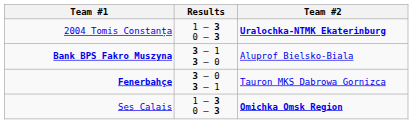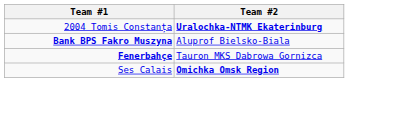 <table class="wikitable" style="border-collapse: collapse;">
 <tr>
 <th align="right" width="240">Team #1</th>
-<th>  Results  </th>
 <th align="left" width="240">Team #2</th>
 </tr>
 <tr>
 <td align="right"><a href='#'>2004 Tomis Constanța</a> </td>
-<td align="center">1 – <strong>3</strong> <br> 0 – <strong>3</strong></td>
 <td>  <strong><a href='#'>Uralochka-NTMK Ekaterinburg</a></strong></td>
 </tr>
 <tr>
 <td align="right"><strong><a href='#'>Bank BPS Fakro Muszyna</a></strong> </td>
-<td align="center"><strong>3</strong> – 1 <br> <strong>3</strong> – 0</td>
 <td>  <a href='#'>Aluprof Bielsko-Biala</a></td>
 </tr>
 <tr>
 <td align="right"><strong><a href='#'>Fenerbahçe</a></strong> </td>
-<td align="center"><strong>3</strong> – 0 <br> <strong>3</strong> – 1</td>
 <td>  <a href='#'>Tauron MKS Dabrowa Gornizca</a></td>
 </tr>
 <tr>
 <td align="right"><a href='#'>Ses Calais</a> </td>
-<td align="center">1 – <strong>3</strong> <br> 0 – <strong>3</strong></td>
 <td>  <strong><a href='#'>Omichka Omsk Region</a></strong></td>
 </tr>
 </table>
